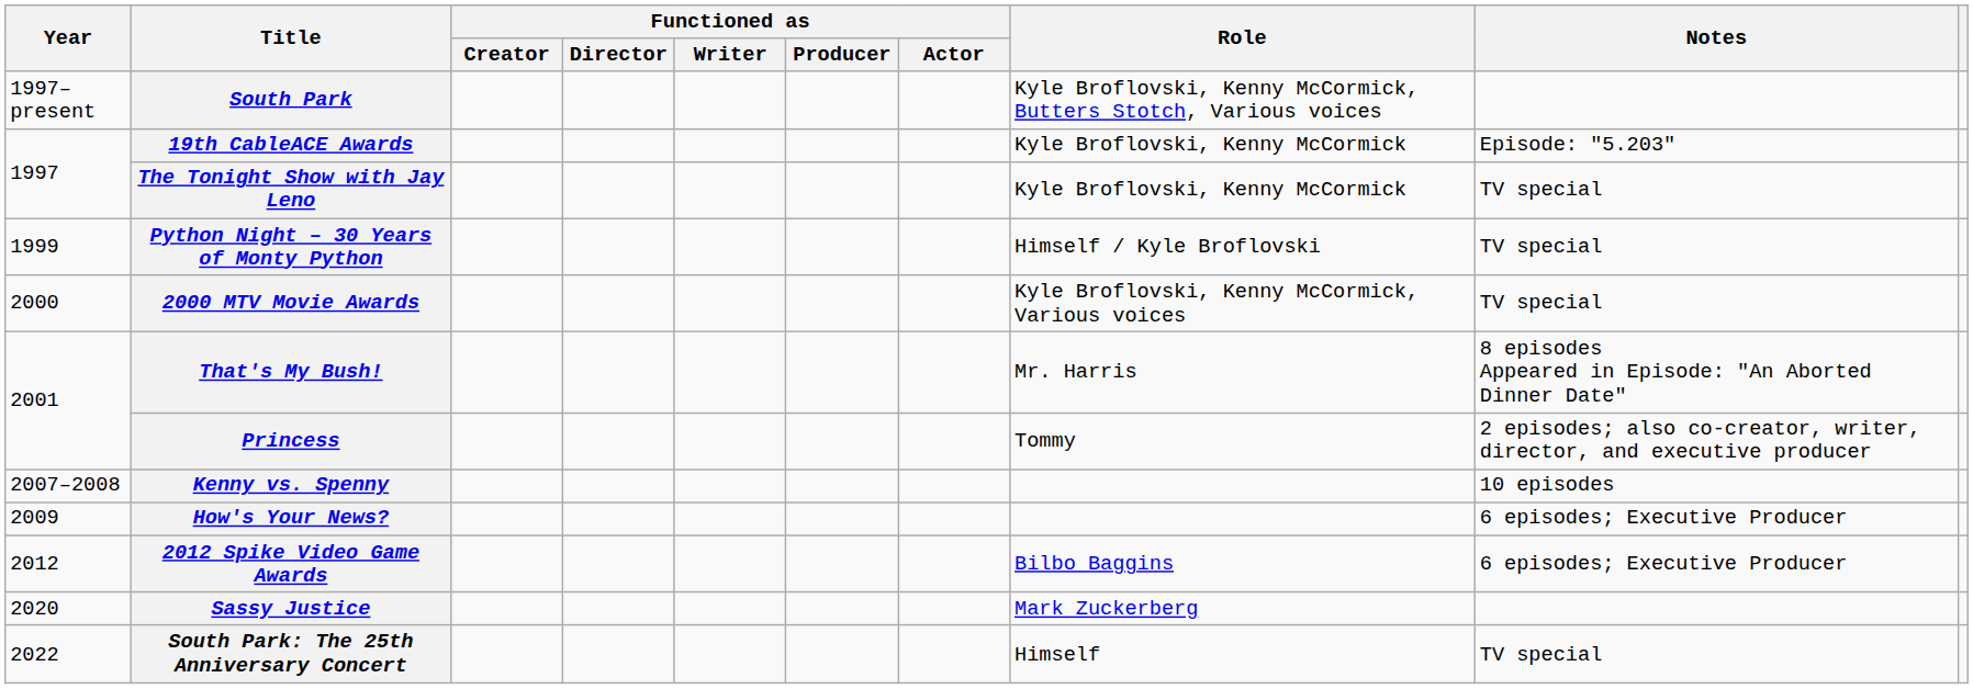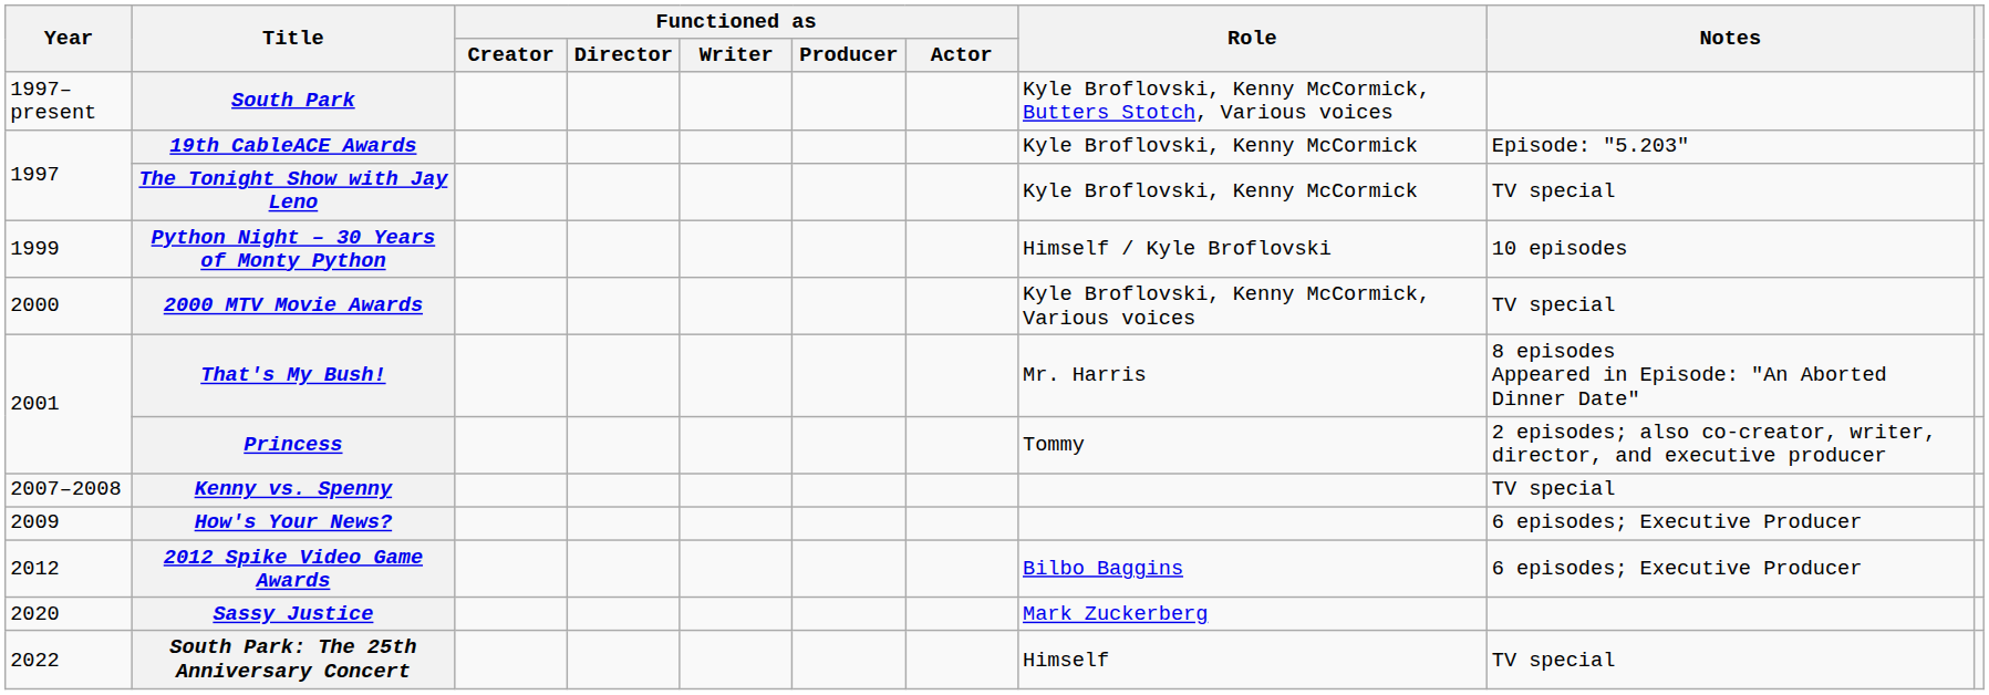 <table class="wikitable plainrowheaders">
 <tr>
 <th scope="col" rowspan="2">Year</th>
 <th scope="col" rowspan="2">Title</th>
 <th scope="col" colspan="5">Functioned as</th>
 <th scope="col" rowspan="2">Role</th>
 <th scope="col" class="unsortable" rowspan="2">Notes</th>
 <th scope="col" class="unsortable" rowspan="2"></th>
 </tr>
 <tr>
 <th style="width:65px;">Creator</th>
 <th style="width:65px;">Director</th>
 <th style="width:65px;">Writer</th>
 <th style="width:65px;">Producer</th>
 <th style="width:65px;">Actor</th>
 </tr>
 <tr>
 <td>1997–present</td>
 <th scope=row><em><a href='#'>South Park</a></em></th>
 <td></td>
 <td></td>
 <td></td>
 <td></td>
 <td></td>
 <td>Kyle Broflovski, Kenny McCormick, <a href='#'>Butters Stotch</a>, Various voices</td>
 <td></td>
 <td style="text-align:center;"></td>
 </tr>
 <tr>
 <td rowspan="2">1997</td>
 <th scope=row><em><a href='#'>19th CableACE Awards</a></em></th>
 <td></td>
 <td></td>
 <td></td>
 <td></td>
 <td></td>
 <td>Kyle Broflovski, Kenny McCormick </td>
 <td>Episode: "5.203"</td>
 <td style="text-align:center;"></td>
 </tr>
 <tr>
 <th scope=row><em><a href='#'>The Tonight Show with Jay Leno</a></em></th>
 <td></td>
 <td></td>
 <td></td>
 <td></td>
 <td></td>
 <td>Kyle Broflovski, Kenny McCormick </td>
 <td>TV special</td>
 <td style="text-align:center;"></td>
 </tr>
 <tr>
 <td>1999</td>
 <th scope=row><em><a href='#'>Python Night – 30 Years of Monty Python</a></em></th>
 <td></td>
 <td></td>
 <td></td>
 <td></td>
 <td></td>
 <td>Himself / Kyle Broflovski </td>
-<td>TV special</td>
+<td>10 episodes</td>
 <td style="text-align:center;"></td>
 </tr>
 <tr>
 <td>2000</td>
 <th scope=row><em><a href='#'>2000 MTV Movie Awards</a></em></th>
 <td></td>
 <td></td>
 <td></td>
 <td></td>
 <td></td>
 <td>Kyle Broflovski, Kenny McCormick, Various voices</td>
 <td>TV special</td>
 <td style="text-align:center;"></td>
 </tr>
 <tr>
 <td rowspan="2">2001</td>
 <th scope=row><em><a href='#'>That's My Bush!</a></em></th>
 <td></td>
 <td></td>
 <td></td>
 <td></td>
 <td></td>
 <td>Mr. Harris</td>
 <td>8 episodes<br>Appeared in Episode: "An Aborted Dinner Date"</td>
 <td style="text-align:center;"></td>
 </tr>
 <tr>
 <th scope=row><em><a href='#'>Princess</a></em></th>
 <td></td>
 <td></td>
 <td></td>
 <td></td>
 <td></td>
 <td>Tommy </td>
 <td>2 episodes; also co-creator, writer, director, and executive producer</td>
 <td style="text-align:center;"></td>
 </tr>
 <tr>
 <td>2007–2008</td>
 <th scope=row><em><a href='#'>Kenny vs. Spenny</a></em></th>
 <td></td>
 <td></td>
 <td></td>
 <td></td>
 <td></td>
 <td></td>
-<td>10 episodes</td>
+<td>TV special</td>
 <td style="text-align:center;"></td>
 </tr>
 <tr>
 <td>2009</td>
 <th scope=row><em><a href='#'>How's Your News?</a></em></th>
 <td></td>
 <td></td>
 <td></td>
 <td></td>
 <td></td>
 <td></td>
 <td>6 episodes; Executive Producer</td>
 <td style="text-align:center;"></td>
 </tr>
 <tr>
 <td>2012</td>
 <th scope=row><em><a href='#'>2012 Spike Video Game Awards</a></em></th>
 <td></td>
 <td></td>
 <td></td>
 <td></td>
 <td></td>
 <td><a href='#'>Bilbo Baggins</a> </td>
 <td>6 episodes; Executive Producer</td>
 <td style="text-align:center;"></td>
 </tr>
 <tr>
 <td>2020</td>
 <th scope=row><em><a href='#'>Sassy Justice</a></em></th>
 <td></td>
 <td></td>
 <td></td>
 <td></td>
 <td></td>
 <td><a href='#'>Mark Zuckerberg</a></td>
 <td></td>
 <td style="text-align:center;"></td>
 </tr>
 <tr>
 <td>2022</td>
 <th scope=row><em>South Park: The 25th Anniversary Concert</em></th>
 <td></td>
 <td></td>
 <td></td>
 <td></td>
 <td></td>
 <td>Himself</td>
 <td>TV special</td>
 <td style="text-align:center;"></td>
 </tr>
 </table>
